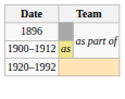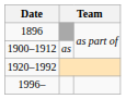 <table class="wikitable" style="text-align:center; font-size:90%;">
 <tr>
 <th>Date</th>
 <th colspan=2>Team</th>
 </tr>
 <tr>
 <td>1896</td>
 <td style="background:darkgray"></td>
 <td rowspan=2><em>as part of </em></td>
 </tr>
 <tr>
 <td>1900–1912</td>
-<td style="background: khaki;"><em>as </em></td>
+<td><em>as </em></td>
 </tr>
 <tr>
 <td>1920–1992</td>
 <td colspan=2 style= "background:moccasin"><strong></strong></td>
 </tr>
+<tr>
+<td>1996–</td>
+<td></td>
+<td></td>
+</tr>
 </table>
